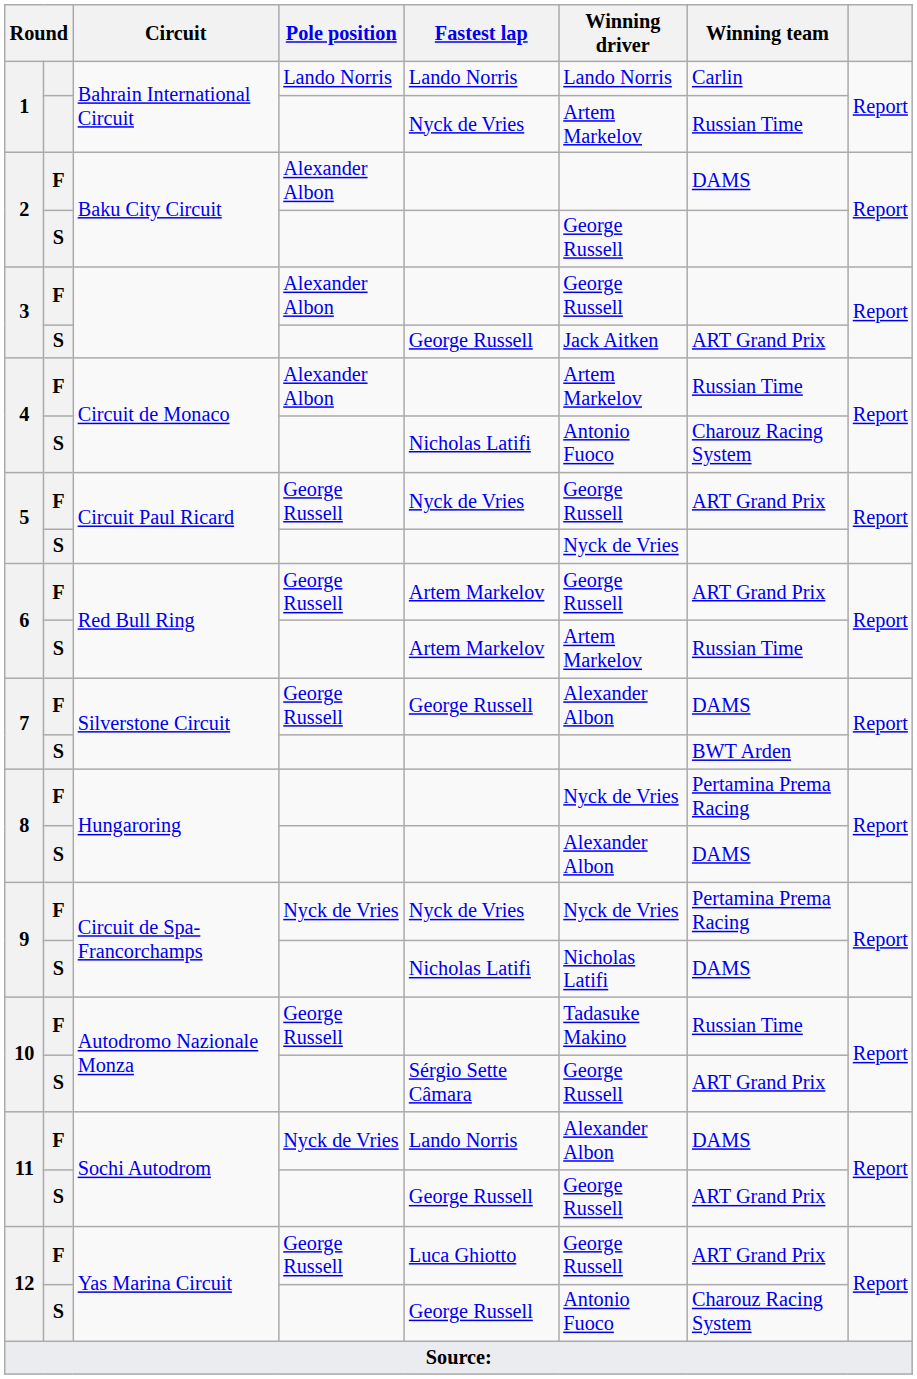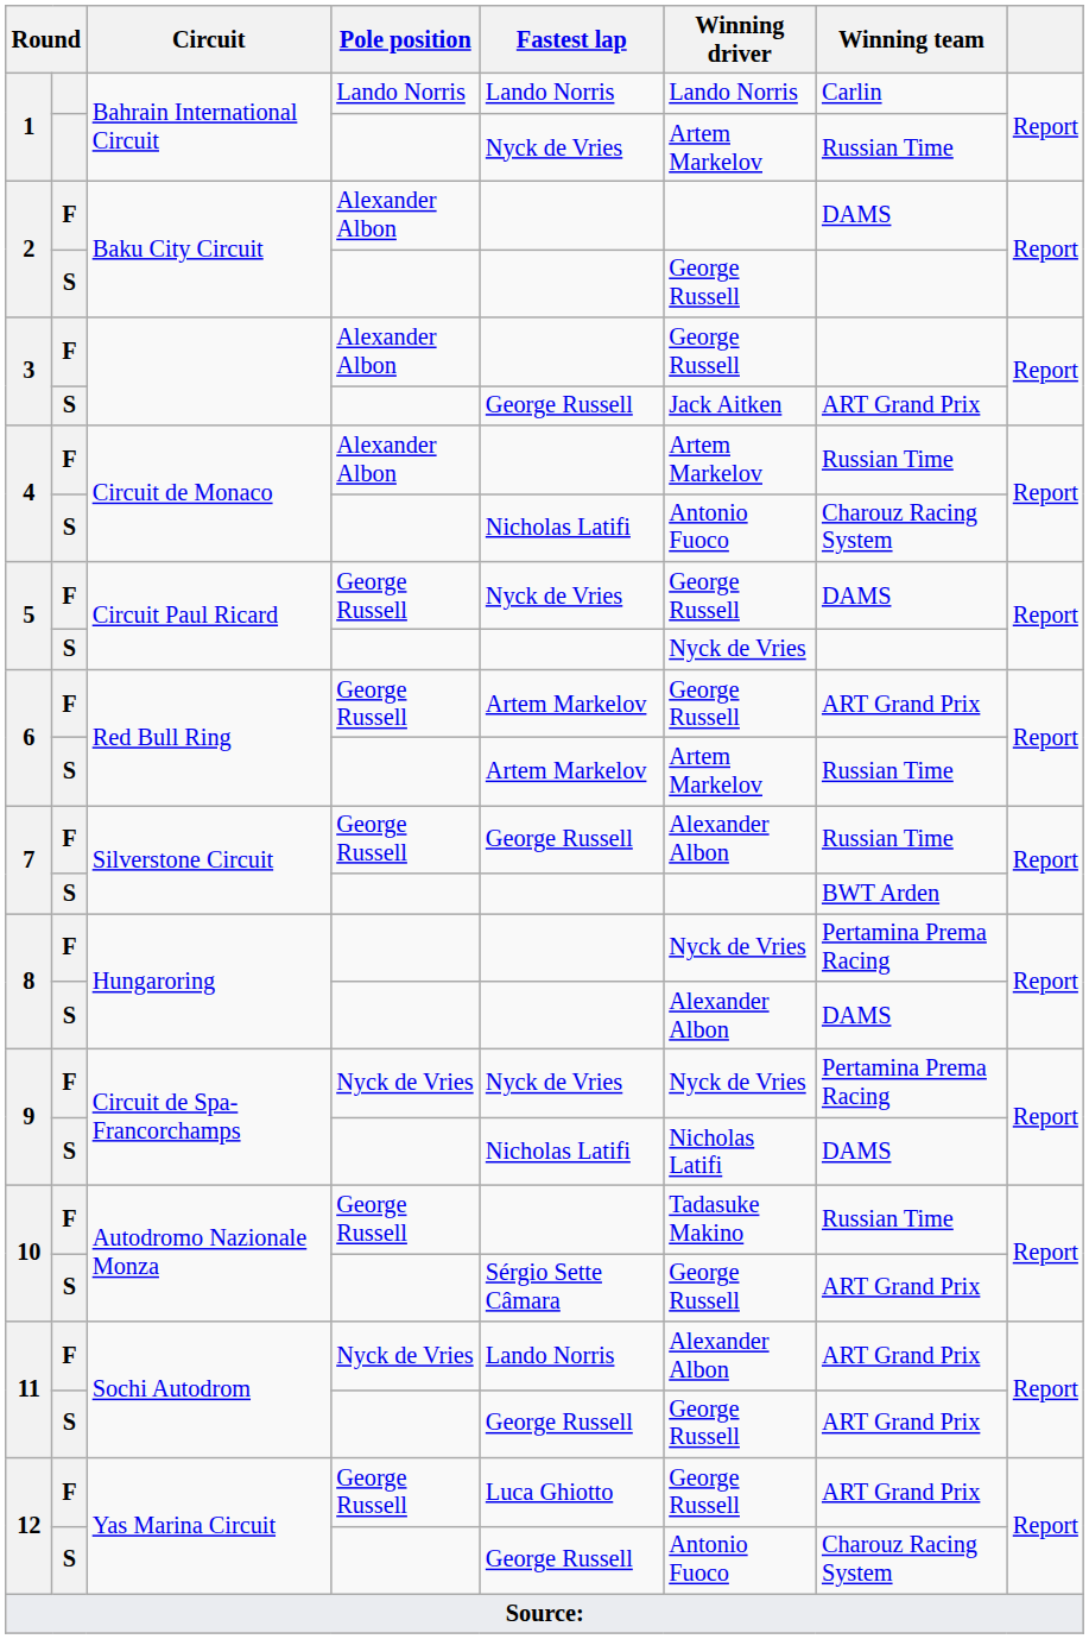 <table class="wikitable" style="font-size: 85%;">
 <tr>
 <th colspan=2>Round</th>
 <th>Circuit</th>
 <th><a href='#'>Pole position</a></th>
 <th><a href='#'>Fastest lap</a></th>
 <th>Winning driver</th>
 <th>Winning team</th>
 <th></th>
 </tr>
 <tr>
 <th rowspan=2>1</th>
 <th></th>
 <td rowspan=2> <a href='#'>Bahrain International Circuit</a></td>
 <td> <a href='#'>Lando Norris</a></td>
 <td> <a href='#'>Lando Norris</a></td>
 <td> <a href='#'>Lando Norris</a></td>
 <td> <a href='#'>Carlin</a></td>
 <td rowspan=2><a href='#'>Report</a></td>
 </tr>
 <tr>
 <th></th>
 <td></td>
 <td nowrap> <a href='#'>Nyck de Vries</a></td>
 <td> <a href='#'>Artem Markelov</a></td>
 <td> <a href='#'>Russian Time</a></td>
 </tr>
 <tr>
 <th rowspan=2>2</th>
 <th>F</th>
 <td rowspan=2> <a href='#'>Baku City Circuit</a></td>
 <td> <a href='#'>Alexander Albon</a></td>
 <td> </td>
 <td></td>
 <td> <a href='#'>DAMS</a></td>
 <td rowspan=2><a href='#'>Report</a></td>
 </tr>
 <tr>
 <th>S</th>
 <td></td>
 <td> </td>
 <td> <a href='#'>George Russell</a></td>
 <td></td>
 </tr>
 <tr>
 <th rowspan=2>3</th>
 <th>F</th>
 <td rowspan=2></td>
 <td> <a href='#'>Alexander Albon</a></td>
 <td> </td>
 <td> <a href='#'>George Russell</a></td>
 <td></td>
 <td rowspan=2><a href='#'>Report</a></td>
 </tr>
 <tr>
 <th>S</th>
 <td></td>
 <td> <a href='#'>George Russell</a></td>
 <td> <a href='#'>Jack Aitken</a></td>
 <td> <a href='#'>ART Grand Prix</a></td>
 </tr>
 <tr>
 <th rowspan=2>4</th>
 <th>F</th>
 <td rowspan=2> <a href='#'>Circuit de Monaco</a></td>
 <td> <a href='#'>Alexander Albon</a></td>
 <td> </td>
 <td> <a href='#'>Artem Markelov</a></td>
 <td> <a href='#'>Russian Time</a></td>
 <td rowspan=2><a href='#'>Report</a></td>
 </tr>
 <tr>
 <th>S</th>
 <td></td>
 <td> <a href='#'>Nicholas Latifi</a></td>
 <td> <a href='#'>Antonio Fuoco</a></td>
 <td> <a href='#'>Charouz Racing System</a></td>
 </tr>
 <tr>
 <th rowspan=2>5</th>
 <th>F</th>
 <td rowspan=2> <a href='#'>Circuit Paul Ricard</a></td>
 <td> <a href='#'>George Russell</a></td>
 <td> <a href='#'>Nyck de Vries</a></td>
 <td> <a href='#'>George Russell</a></td>
-<td> <a href='#'>ART Grand Prix</a></td>
+<td> <a href='#'>DAMS</a></td>
 <td rowspan=2><a href='#'>Report</a></td>
 </tr>
 <tr>
 <th>S</th>
 <td></td>
 <td> </td>
 <td> <a href='#'>Nyck de Vries</a></td>
 <td></td>
 </tr>
 <tr>
 <th rowspan=2>6</th>
 <th>F</th>
 <td rowspan=2> <a href='#'>Red Bull Ring</a></td>
 <td> <a href='#'>George Russell</a></td>
 <td> <a href='#'>Artem Markelov</a></td>
 <td> <a href='#'>George Russell</a></td>
 <td> <a href='#'>ART Grand Prix</a></td>
 <td rowspan=2><a href='#'>Report</a></td>
 </tr>
 <tr>
 <th>S</th>
 <td></td>
 <td> <a href='#'>Artem Markelov</a></td>
 <td> <a href='#'>Artem Markelov</a></td>
 <td> <a href='#'>Russian Time</a></td>
 </tr>
 <tr>
 <th rowspan=2>7</th>
 <th>F</th>
 <td rowspan=2> <a href='#'>Silverstone Circuit</a></td>
 <td> <a href='#'>George Russell</a></td>
 <td> <a href='#'>George Russell</a></td>
 <td> <a href='#'>Alexander Albon</a></td>
-<td> <a href='#'>DAMS</a></td>
+<td> <a href='#'>Russian Time</a></td>
 <td rowspan=2><a href='#'>Report</a></td>
 </tr>
 <tr>
 <th>S</th>
 <td></td>
 <td nowrap> </td>
 <td></td>
 <td> <a href='#'>BWT Arden</a></td>
 </tr>
 <tr>
 <th rowspan=2>8</th>
 <th>F</th>
 <td rowspan=2> <a href='#'>Hungaroring</a></td>
 <td></td>
 <td> </td>
 <td> <a href='#'>Nyck de Vries</a></td>
 <td> <a href='#'>Pertamina Prema Racing</a></td>
 <td rowspan=2><a href='#'>Report</a></td>
 </tr>
 <tr>
 <th>S</th>
 <td></td>
 <td> </td>
 <td> <a href='#'>Alexander Albon</a></td>
 <td> <a href='#'>DAMS</a></td>
 </tr>
 <tr>
 <th rowspan=2>9</th>
 <th>F</th>
 <td rowspan=2> <a href='#'>Circuit de Spa-Francorchamps</a></td>
 <td> <a href='#'>Nyck de Vries</a></td>
 <td> <a href='#'>Nyck de Vries</a></td>
 <td> <a href='#'>Nyck de Vries</a></td>
 <td> <a href='#'>Pertamina Prema Racing</a></td>
 <td rowspan=2><a href='#'>Report</a></td>
 </tr>
 <tr>
 <th>S</th>
 <td></td>
 <td> <a href='#'>Nicholas Latifi</a></td>
 <td> <a href='#'>Nicholas Latifi</a></td>
 <td> <a href='#'>DAMS</a></td>
 </tr>
 <tr>
 <th rowspan=2>10</th>
 <th>F</th>
 <td rowspan=2> <a href='#'>Autodromo Nazionale Monza</a></td>
 <td> <a href='#'>George Russell</a></td>
 <td> </td>
 <td> <a href='#'>Tadasuke Makino</a></td>
 <td> <a href='#'>Russian Time</a></td>
 <td rowspan=2><a href='#'>Report</a></td>
 </tr>
 <tr>
 <th>S</th>
 <td></td>
 <td> <a href='#'>Sérgio Sette Câmara</a></td>
 <td> <a href='#'>George Russell</a></td>
 <td> <a href='#'>ART Grand Prix</a></td>
 </tr>
 <tr>
 <th rowspan=2>11</th>
 <th>F</th>
 <td rowspan=2> <a href='#'>Sochi Autodrom</a></td>
 <td> <a href='#'>Nyck de Vries</a></td>
 <td> <a href='#'>Lando Norris</a></td>
 <td> <a href='#'>Alexander Albon</a></td>
-<td> <a href='#'>DAMS</a></td>
+<td> <a href='#'>ART Grand Prix</a></td>
 <td rowspan=2><a href='#'>Report</a></td>
 </tr>
 <tr>
 <th>S</th>
 <td></td>
 <td> <a href='#'>George Russell</a></td>
 <td> <a href='#'>George Russell</a></td>
 <td> <a href='#'>ART Grand Prix</a></td>
 </tr>
 <tr>
 <th rowspan=2>12</th>
 <th>F</th>
 <td rowspan=2> <a href='#'>Yas Marina Circuit</a></td>
 <td> <a href='#'>George Russell</a></td>
 <td> <a href='#'>Luca Ghiotto</a></td>
 <td> <a href='#'>George Russell</a></td>
 <td> <a href='#'>ART Grand Prix</a></td>
 <td rowspan=2><a href='#'>Report</a></td>
 </tr>
 <tr>
 <th>S</th>
 <td></td>
 <td> <a href='#'>George Russell</a></td>
 <td> <a href='#'>Antonio Fuoco</a></td>
 <td> <a href='#'>Charouz Racing System</a></td>
 </tr>
 <tr>
 <td colspan="8" style="background-color:#EAECF0;text-align:center" align="bottom"><strong>Source:</strong></td>
 </tr>
 </table>
